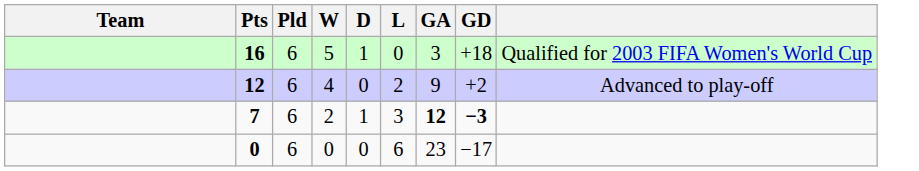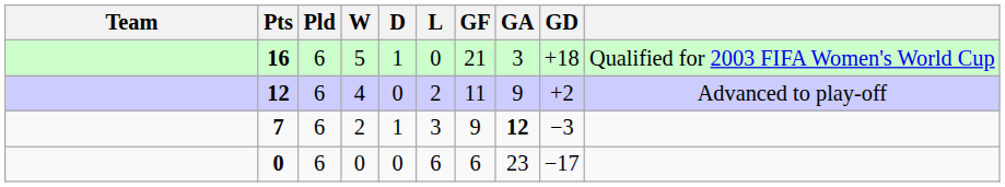 <table class="wikitable" style="text-align:center;">
 <tr>
 <th width=175>Team</th>
 <th width=20 abbr="Points">Pts</th>
 <th width=20 abbr="Played">Pld</th>
 <th width=20 abbr="Won">W</th>
 <th width=20 abbr="Drawn">D</th>
 <th width=20 abbr="Lost">L</th>
+<th width=20 abbr="Goals for">GF</th>
 <th width=20 abbr="Goals against">GA</th>
 <th width=20 abbr="Goal difference">GD</th>
 <th></th>
 </tr>
 <tr bgcolor="#ccffcc">
 <td style="text-align:left;"></td>
 <td><strong>16</strong></td>
 <td>6</td>
 <td>5</td>
 <td>1</td>
 <td>0</td>
+<td>21</td>
 <td>3</td>
 <td>+18</td>
 <td>Qualified for <a href='#'>2003 FIFA Women's World Cup</a></td>
 </tr>
 <tr bgcolor="#ccccff">
 <td style="text-align:left;"></td>
 <td><strong>12</strong></td>
 <td>6</td>
 <td>4</td>
 <td>0</td>
 <td>2</td>
+<td>11</td>
 <td>9</td>
 <td>+2</td>
 <td>Advanced to play-off</td>
 </tr>
 <tr>
 <td style="text-align:left;"></td>
 <td><strong>7</strong></td>
 <td>6</td>
 <td>2</td>
 <td>1</td>
 <td>3</td>
+<td>9</td>
 <td><strong>12</strong></td>
-<td><strong>−3</strong></td>
+<td>−3</td>
 <td></td>
 </tr>
 <tr>
 <td style="text-align:left;"></td>
 <td><strong>0</strong></td>
 <td>6</td>
 <td>0</td>
 <td>0</td>
 <td>6</td>
+<td>6</td>
 <td>23</td>
 <td>−17</td>
 <td></td>
 </tr>
 </table>
